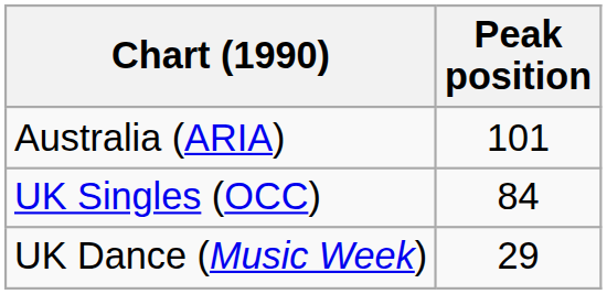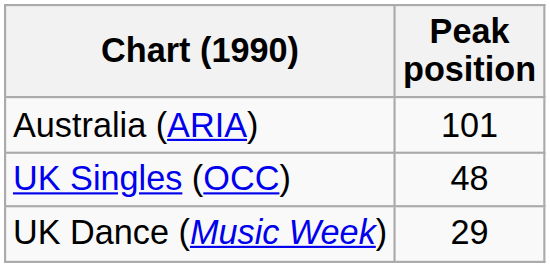 <table class="wikitable sortable plainrowheaders">
 <tr>
 <th>Chart (1990)</th>
 <th>Peak<br>position</th>
 </tr>
 <tr>
 <td>Australia (<a href='#'>ARIA</a>)</td>
 <td align="center">101</td>
 </tr>
 <tr>
 <td><a href='#'>UK Singles</a> (<a href='#'>OCC</a>)</td>
-<td align="center">84</td>
+<td align="center">48</td>
 </tr>
 <tr>
 <td>UK Dance (<em><a href='#'>Music Week</a></em>)</td>
 <td align="center">29</td>
 </tr>
 </table>
